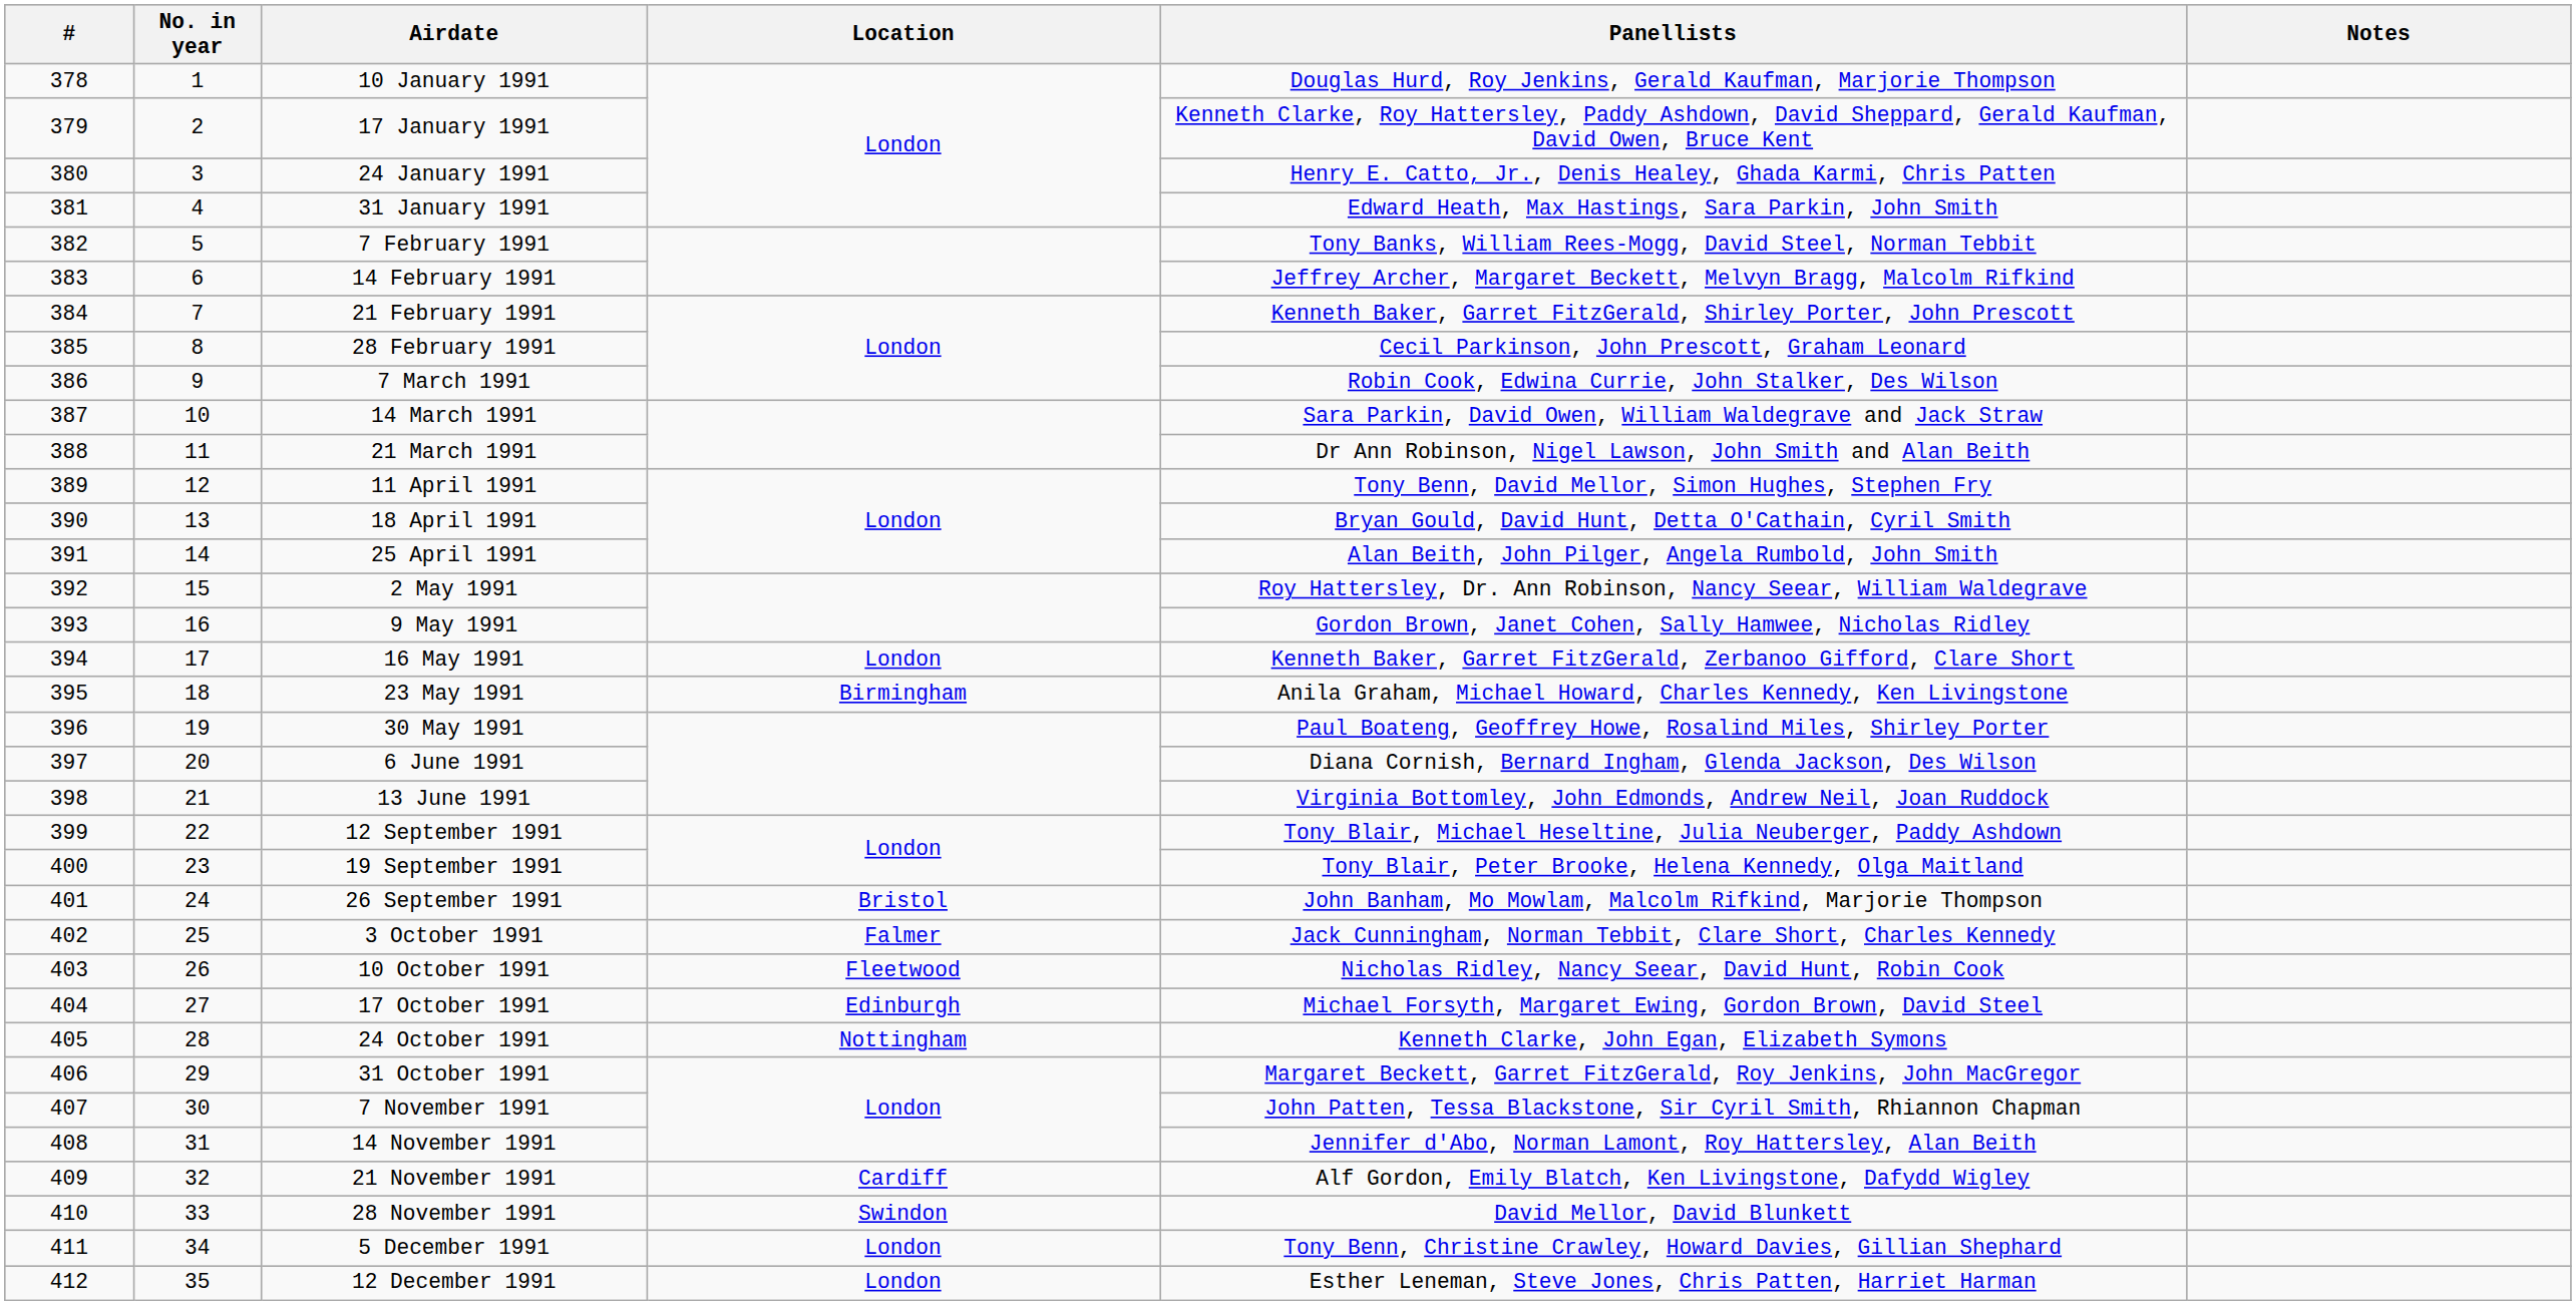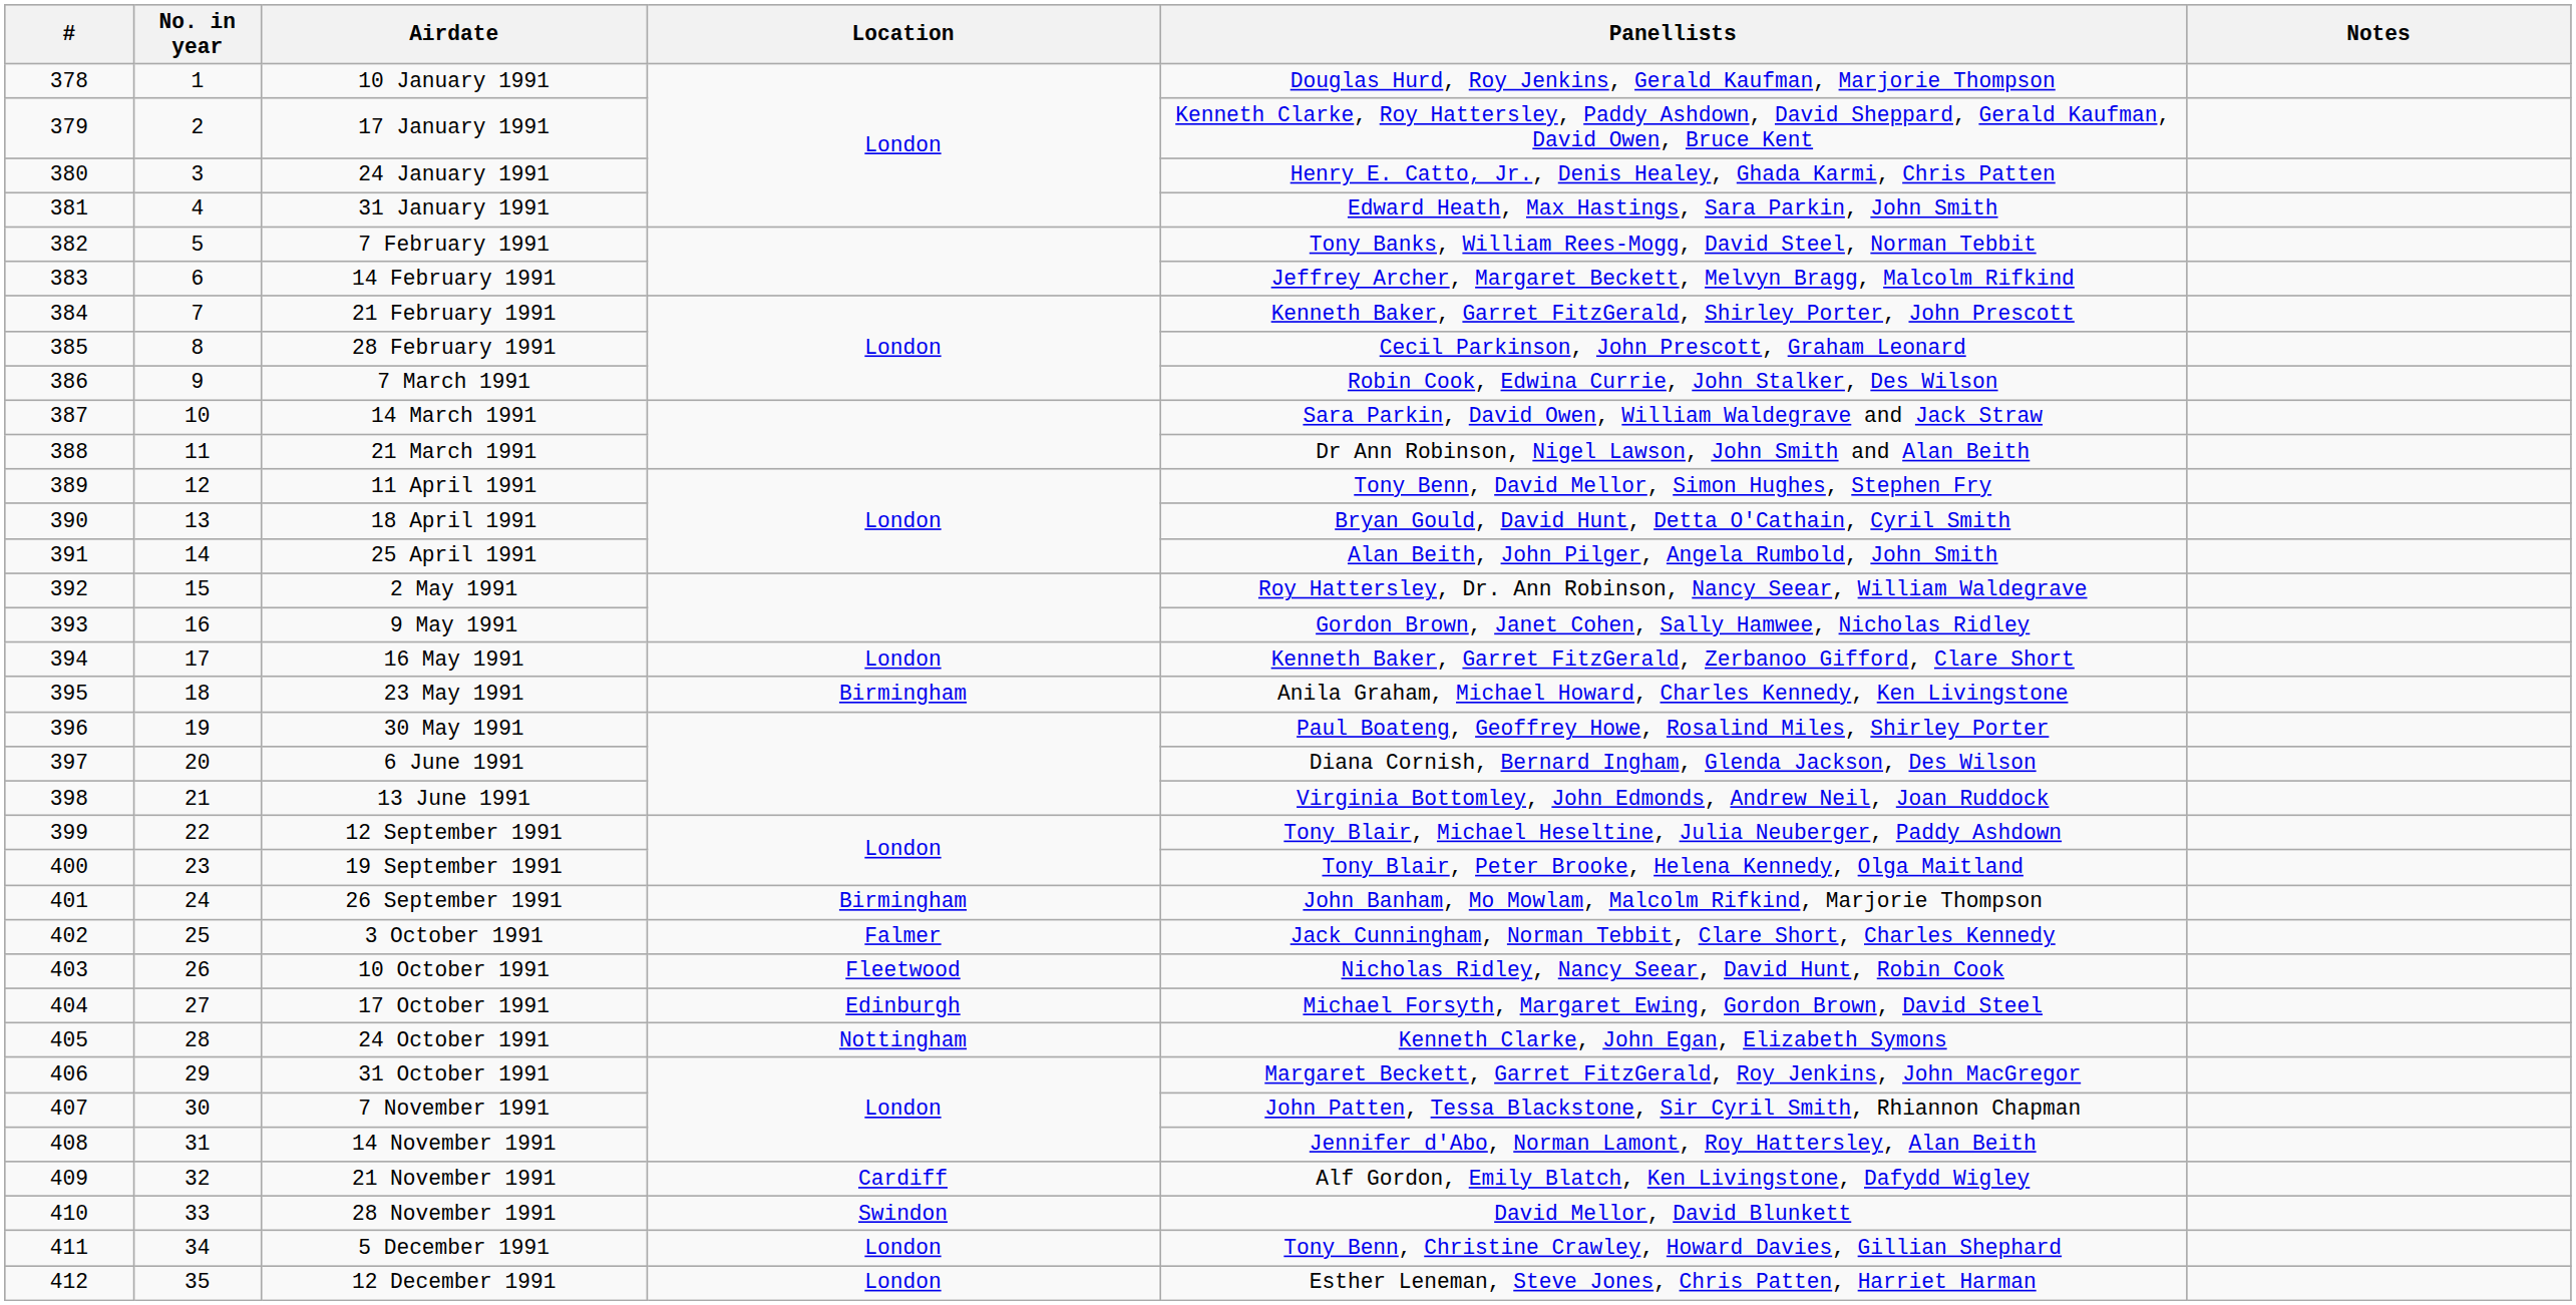 <table class="wikitable" style="text-align:center;">
 <tr>
 <th style="width:5%;">#</th>
 <th style="width:5%;">No. in year</th>
 <th style="width:15%;">Airdate</th>
 <th style="width:20%;">Location</th>
 <th style="width:40%;">Panellists</th>
 <th style="width:40%;">Notes</th>
 </tr>
 <tr>
 <td>378</td>
 <td>1</td>
 <td>10 January 1991</td>
 <td rowspan=4><a href='#'>London</a></td>
 <td><a href='#'>Douglas Hurd</a>, <a href='#'>Roy Jenkins</a>, <a href='#'>Gerald Kaufman</a>, <a href='#'>Marjorie Thompson</a></td>
 <td></td>
 </tr>
 <tr>
 <td>379</td>
 <td>2</td>
 <td>17 January 1991</td>
 <td><a href='#'>Kenneth Clarke</a>, <a href='#'>Roy Hattersley</a>, <a href='#'>Paddy Ashdown</a>, <a href='#'>David Sheppard</a>,  <a href='#'>Gerald Kaufman</a>, <a href='#'>David Owen</a>, <a href='#'>Bruce Kent</a></td>
 <td></td>
 </tr>
 <tr>
 <td>380</td>
 <td>3</td>
 <td>24 January 1991</td>
 <td><a href='#'>Henry E. Catto, Jr.</a>, <a href='#'>Denis Healey</a>, <a href='#'>Ghada Karmi</a>, <a href='#'>Chris Patten</a></td>
 <td></td>
 </tr>
 <tr>
 <td>381</td>
 <td>4</td>
 <td>31 January 1991</td>
 <td><a href='#'>Edward Heath</a>, <a href='#'>Max Hastings</a>, <a href='#'>Sara Parkin</a>, <a href='#'>John Smith</a></td>
 <td></td>
 </tr>
 <tr>
 <td>382</td>
 <td>5</td>
 <td>7 February 1991</td>
 <td rowspan=2></td>
 <td><a href='#'>Tony Banks</a>, <a href='#'>William Rees-Mogg</a>, <a href='#'>David Steel</a>, <a href='#'>Norman Tebbit</a></td>
 <td></td>
 </tr>
 <tr>
 <td>383</td>
 <td>6</td>
 <td>14 February 1991</td>
 <td><a href='#'>Jeffrey Archer</a>, <a href='#'>Margaret Beckett</a>, <a href='#'>Melvyn Bragg</a>, <a href='#'>Malcolm Rifkind</a></td>
 <td></td>
 </tr>
 <tr>
 <td>384</td>
 <td>7</td>
 <td>21 February 1991</td>
 <td rowspan=3><a href='#'>London</a></td>
 <td><a href='#'>Kenneth Baker</a>, <a href='#'>Garret FitzGerald</a>, <a href='#'>Shirley Porter</a>, <a href='#'>John Prescott</a></td>
 <td></td>
 </tr>
 <tr>
 <td>385</td>
 <td>8</td>
 <td>28 February 1991</td>
 <td><a href='#'>Cecil Parkinson</a>, <a href='#'>John Prescott</a>, <a href='#'>Graham Leonard</a></td>
 <td></td>
 </tr>
 <tr>
 <td>386</td>
 <td>9</td>
 <td>7 March 1991</td>
 <td><a href='#'>Robin Cook</a>, <a href='#'>Edwina Currie</a>, <a href='#'>John Stalker</a>, <a href='#'>Des Wilson</a></td>
 <td></td>
 </tr>
 <tr>
 <td>387</td>
 <td>10</td>
 <td>14 March 1991</td>
 <td rowspan=2></td>
 <td><a href='#'>Sara Parkin</a>, <a href='#'>David Owen</a>, <a href='#'>William Waldegrave</a> and <a href='#'>Jack Straw</a></td>
 <td></td>
 </tr>
 <tr>
 <td>388</td>
 <td>11</td>
 <td>21 March 1991</td>
 <td>Dr Ann Robinson, <a href='#'>Nigel Lawson</a>, <a href='#'>John Smith</a> and <a href='#'>Alan Beith</a></td>
 <td></td>
 </tr>
 <tr>
 <td>389</td>
 <td>12</td>
 <td>11 April 1991</td>
 <td rowspan=3><a href='#'>London</a></td>
 <td><a href='#'>Tony Benn</a>, <a href='#'>David Mellor</a>, <a href='#'>Simon Hughes</a>, <a href='#'>Stephen Fry</a></td>
 <td></td>
 </tr>
 <tr>
 <td>390</td>
 <td>13</td>
 <td>18 April 1991</td>
 <td><a href='#'>Bryan Gould</a>, <a href='#'>David Hunt</a>, <a href='#'>Detta O'Cathain</a>, <a href='#'>Cyril Smith</a></td>
 <td></td>
 </tr>
 <tr>
 <td>391</td>
 <td>14</td>
 <td>25 April 1991</td>
 <td><a href='#'>Alan Beith</a>, <a href='#'>John Pilger</a>, <a href='#'>Angela Rumbold</a>, <a href='#'>John Smith</a></td>
 <td></td>
 </tr>
 <tr>
 <td>392</td>
 <td>15</td>
 <td>2 May 1991</td>
 <td rowspan=2></td>
 <td><a href='#'>Roy Hattersley</a>, Dr. Ann Robinson, <a href='#'>Nancy Seear</a>, <a href='#'>William Waldegrave</a></td>
 <td></td>
 </tr>
 <tr>
 <td>393</td>
 <td>16</td>
 <td>9 May 1991</td>
 <td><a href='#'>Gordon Brown</a>, <a href='#'>Janet Cohen</a>, <a href='#'>Sally Hamwee</a>, <a href='#'>Nicholas Ridley</a></td>
 <td></td>
 </tr>
 <tr>
 <td>394</td>
 <td>17</td>
 <td>16 May 1991</td>
 <td><a href='#'>London</a></td>
 <td><a href='#'>Kenneth Baker</a>, <a href='#'>Garret FitzGerald</a>, <a href='#'>Zerbanoo Gifford</a>, <a href='#'>Clare Short</a></td>
 <td></td>
 </tr>
 <tr>
 <td>395</td>
 <td>18</td>
 <td>23 May 1991</td>
 <td><a href='#'>Birmingham</a></td>
 <td>Anila Graham, <a href='#'>Michael Howard</a>, <a href='#'>Charles Kennedy</a>, <a href='#'>Ken Livingstone</a></td>
 <td></td>
 </tr>
 <tr>
 <td>396</td>
 <td>19</td>
 <td>30 May 1991</td>
 <td rowspan=3></td>
 <td><a href='#'>Paul Boateng</a>, <a href='#'>Geoffrey Howe</a>, <a href='#'>Rosalind Miles</a>, <a href='#'>Shirley Porter</a></td>
 <td></td>
 </tr>
 <tr>
 <td>397</td>
 <td>20</td>
 <td>6 June 1991</td>
 <td>Diana Cornish, <a href='#'>Bernard Ingham</a>, <a href='#'>Glenda Jackson</a>, <a href='#'>Des Wilson</a></td>
 <td></td>
 </tr>
 <tr>
 <td>398</td>
 <td>21</td>
 <td>13 June 1991</td>
 <td><a href='#'>Virginia Bottomley</a>, <a href='#'>John Edmonds</a>, <a href='#'>Andrew Neil</a>, <a href='#'>Joan Ruddock</a></td>
 <td></td>
 </tr>
 <tr>
 <td>399</td>
 <td>22</td>
 <td>12 September 1991</td>
 <td rowspan=2><a href='#'>London</a></td>
 <td><a href='#'>Tony Blair</a>, <a href='#'>Michael Heseltine</a>, <a href='#'>Julia Neuberger</a>, <a href='#'>Paddy Ashdown</a></td>
 <td></td>
 </tr>
 <tr>
 <td>400</td>
 <td>23</td>
 <td>19 September 1991</td>
 <td><a href='#'>Tony Blair</a>, <a href='#'>Peter Brooke</a>, <a href='#'>Helena Kennedy</a>, <a href='#'>Olga Maitland</a></td>
 <td></td>
 </tr>
 <tr>
 <td>401</td>
 <td>24</td>
 <td>26 September 1991</td>
-<td><a href='#'>Bristol</a></td>
+<td><a href='#'>Birmingham</a></td>
 <td><a href='#'>John Banham</a>, <a href='#'>Mo Mowlam</a>, <a href='#'>Malcolm Rifkind</a>, Marjorie Thompson</td>
 <td></td>
 </tr>
 <tr>
 <td>402</td>
 <td>25</td>
 <td>3 October 1991</td>
 <td><a href='#'>Falmer</a></td>
 <td><a href='#'>Jack Cunningham</a>, <a href='#'>Norman Tebbit</a>, <a href='#'>Clare Short</a>, <a href='#'>Charles Kennedy</a></td>
 <td></td>
 </tr>
 <tr>
 <td>403</td>
 <td>26</td>
 <td>10 October 1991</td>
 <td><a href='#'>Fleetwood</a></td>
 <td><a href='#'>Nicholas Ridley</a>, <a href='#'>Nancy Seear</a>, <a href='#'>David Hunt</a>, <a href='#'>Robin Cook</a></td>
 <td></td>
 </tr>
 <tr>
 <td>404</td>
 <td>27</td>
 <td>17 October 1991</td>
 <td><a href='#'>Edinburgh</a></td>
 <td><a href='#'>Michael Forsyth</a>, <a href='#'>Margaret Ewing</a>, <a href='#'>Gordon Brown</a>, <a href='#'>David Steel</a></td>
 <td></td>
 </tr>
 <tr>
 <td>405</td>
 <td>28</td>
 <td>24 October 1991</td>
 <td><a href='#'>Nottingham</a></td>
 <td><a href='#'>Kenneth Clarke</a>, <a href='#'>John Egan</a>, <a href='#'>Elizabeth Symons</a></td>
 <td></td>
 </tr>
 <tr>
 <td>406</td>
 <td>29</td>
 <td>31 October 1991</td>
 <td rowspan=3><a href='#'>London</a></td>
 <td><a href='#'>Margaret Beckett</a>, <a href='#'>Garret FitzGerald</a>, <a href='#'>Roy Jenkins</a>, <a href='#'>John MacGregor</a></td>
 <td></td>
 </tr>
 <tr>
 <td>407</td>
 <td>30</td>
 <td>7 November 1991</td>
 <td><a href='#'>John Patten</a>, <a href='#'>Tessa Blackstone</a>, <a href='#'>Sir Cyril Smith</a>, Rhiannon Chapman</td>
 <td></td>
 </tr>
 <tr>
 <td>408</td>
 <td>31</td>
 <td>14 November 1991</td>
 <td><a href='#'>Jennifer d'Abo</a>, <a href='#'>Norman Lamont</a>, <a href='#'>Roy Hattersley</a>, <a href='#'>Alan Beith</a></td>
 <td></td>
 </tr>
 <tr>
 <td>409</td>
 <td>32</td>
 <td>21 November 1991</td>
 <td><a href='#'>Cardiff</a></td>
 <td>Alf Gordon, <a href='#'>Emily Blatch</a>, <a href='#'>Ken Livingstone</a>, <a href='#'>Dafydd Wigley</a></td>
 <td></td>
 </tr>
 <tr>
 <td>410</td>
 <td>33</td>
 <td>28 November 1991</td>
 <td><a href='#'>Swindon</a></td>
 <td><a href='#'>David Mellor</a>, <a href='#'>David Blunkett</a></td>
 <td></td>
 </tr>
 <tr>
 <td>411</td>
 <td>34</td>
 <td>5 December 1991</td>
 <td><a href='#'>London</a></td>
 <td><a href='#'>Tony Benn</a>, <a href='#'>Christine Crawley</a>, <a href='#'>Howard Davies</a>, <a href='#'>Gillian Shephard</a></td>
 <td></td>
 </tr>
 <tr>
 <td>412</td>
 <td>35</td>
 <td>12 December 1991</td>
 <td><a href='#'>London</a></td>
 <td>Esther Leneman, <a href='#'>Steve Jones</a>, <a href='#'>Chris Patten</a>, <a href='#'>Harriet Harman</a></td>
 <td></td>
 </tr>
 </table>
